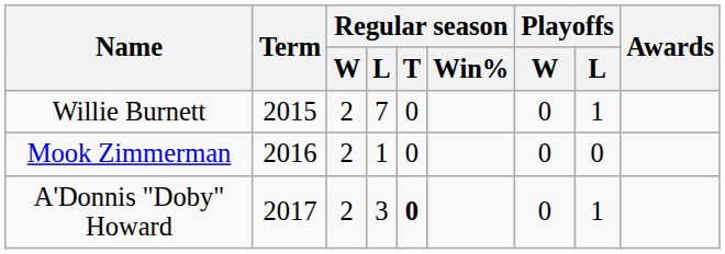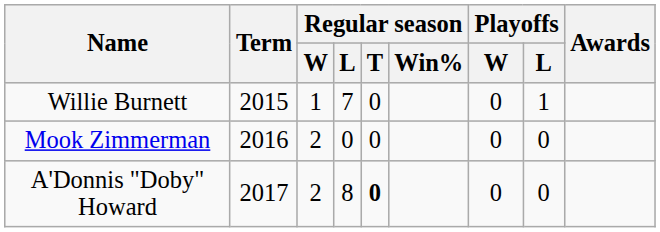 <table class="wikitable">
 <tr>
 <th rowspan="2" style="width:140px;">Name</th>
 <th rowspan="2">Term</th>
 <th colspan="4">Regular season</th>
 <th colspan="2">Playoffs</th>
 <th rowspan="2">Awards</th>
 </tr>
 <tr>
 <th>W</th>
 <th>L</th>
 <th>T</th>
 <th>Win%</th>
 <th>W</th>
 <th>L</th>
 </tr>
 <tr>
 <td style="text-align:center;">Willie Burnett</td>
 <td style="text-align:center;">2015</td>
-<td style="text-align:center;">2</td>
+<td style="text-align:center;">1</td>
 <td style="text-align:center;">7</td>
 <td style="text-align:center;">0</td>
 <td style="text-align:center;"></td>
 <td style="text-align:center;">0</td>
 <td style="text-align:center;">1</td>
 <td style="text-align:center;"></td>
 </tr>
 <tr>
 <td style="text-align:center;"><a href='#'>Mook Zimmerman</a></td>
 <td style="text-align:center;">2016</td>
 <td style="text-align:center;">2</td>
-<td style="text-align:center;">1</td>
+<td style="text-align:center;">0</td>
 <td style="text-align:center;">0</td>
 <td style="text-align:center;"></td>
 <td style="text-align:center;">0</td>
 <td style="text-align:center;">0</td>
 <td style="text-align:center;"></td>
 </tr>
 <tr>
 <td style="text-align:center;">A'Donnis "Doby" Howard</td>
 <td style="text-align:center;">2017</td>
 <td style="text-align:center;">2</td>
-<td style="text-align:center;">3</td>
+<td style="text-align:center;">8</td>
 <td style="text-align:center;"><strong>0</strong></td>
 <td style="text-align:center;"></td>
 <td style="text-align:center;">0</td>
-<td style="text-align:center;">1</td>
+<td style="text-align:center;">0</td>
 <td style="text-align:center;"></td>
 </tr>
 </table>
